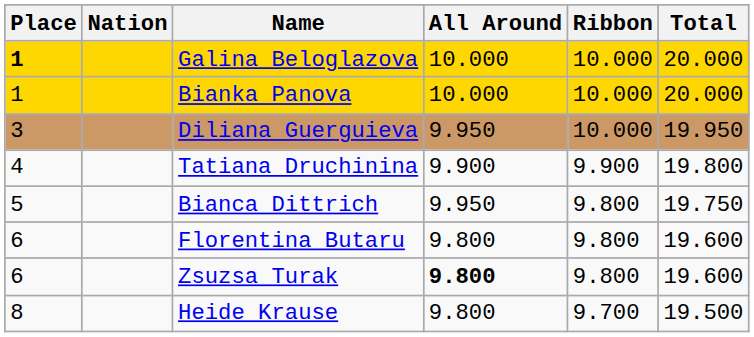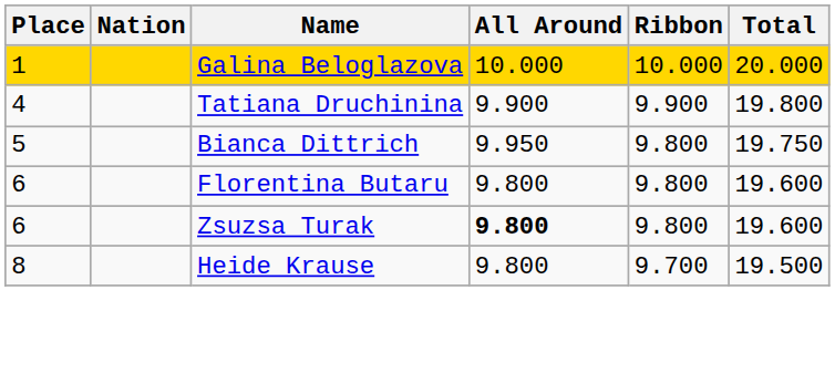 <table class="wikitable">
 <tr>
 <th>Place</th>
 <th>Nation</th>
 <th>Name</th>
 <th>All Around</th>
 <th>Ribbon</th>
 <th>Total</th>
 </tr>
 <tr bgcolor=gold>
-<td><strong>1</strong></td>
+<td>1</td>
 <td></td>
 <td><a href='#'>Galina Beloglazova</a></td>
 <td>10.000</td>
 <td>10.000</td>
 <td>20.000</td>
-</tr>
-<tr bgcolor=gold>
-<td>1</td>
-<td></td>
-<td><a href='#'>Bianka Panova</a></td>
-<td>10.000</td>
-<td>10.000</td>
-<td>20.000</td>
-</tr>
-<tr bgcolor=cc9966>
-<td>3</td>
-<td></td>
-<td><a href='#'>Diliana Guerguieva</a></td>
-<td>9.950</td>
-<td>10.000</td>
-<td>19.950</td>
 </tr>
 <tr>
 <td>4</td>
 <td></td>
 <td><a href='#'>Tatiana Druchinina</a></td>
 <td>9.900</td>
 <td>9.900</td>
 <td>19.800</td>
 </tr>
 <tr>
 <td>5</td>
 <td></td>
 <td><a href='#'>Bianca Dittrich</a></td>
 <td>9.950</td>
 <td>9.800</td>
 <td>19.750</td>
 </tr>
 <tr>
 <td>6</td>
 <td></td>
 <td><a href='#'>Florentina Butaru</a></td>
 <td>9.800</td>
 <td>9.800</td>
 <td>19.600</td>
 </tr>
 <tr>
 <td>6</td>
 <td></td>
 <td><a href='#'>Zsuzsa Turak</a></td>
 <td><strong>9.800</strong></td>
 <td>9.800</td>
 <td>19.600</td>
 </tr>
 <tr>
 <td>8</td>
 <td></td>
 <td><a href='#'>Heide Krause</a></td>
 <td>9.800</td>
 <td>9.700</td>
 <td>19.500</td>
 </tr>
 </table>
